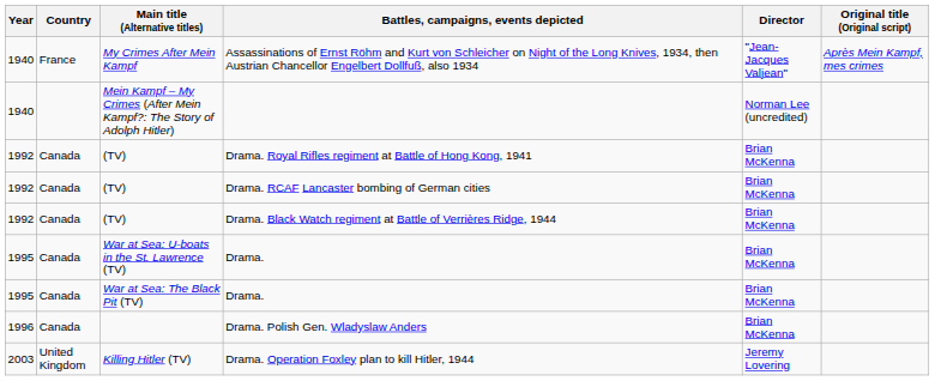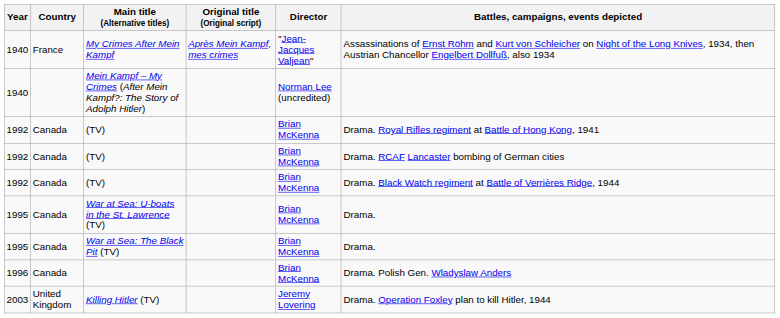 <table class="wikitable sortable" style="width:100%;">
 <tr>
 <th class="unsortable">Year</th>
 <th width= 80>Country</th>
 <th width=160>Main title<br><small>(Alternative titles)</small></th>
+<th width=140>Original title<br><small>(Original script)</small></th>
+<th width=100>Director</th>
 <th class="unsortable">Battles, campaigns, events depicted</th>
-<th width=100>Director</th>
-<th width=140>Original title<br><small>(Original script)</small></th>
 </tr>
 <tr>
 <td>1940</td>
 <td>France</td>
 <td><em><a href='#'>My Crimes After Mein Kampf</a></em></td>
+<td><em><a href='#'>Après Mein Kampf, mes crimes</a></em></td>
+<td>"<a href='#'>Jean-Jacques Valjean</a>"</td>
 <td>Assassinations of <a href='#'>Ernst Röhm</a> and <a href='#'>Kurt von Schleicher</a> on <a href='#'>Night of the Long Knives</a>, 1934, then Austrian Chancellor <a href='#'>Engelbert Dollfuß</a>, also 1934</td>
-<td>"<a href='#'>Jean-Jacques Valjean</a>"</td>
-<td><em><a href='#'>Après Mein Kampf, mes crimes</a></em></td>
 </tr>
 <tr>
 <td>1940</td>
 <td></td>
 <td><em><a href='#'>Mein Kampf – My Crimes</a></em> (<em>After Mein Kampf?: The Story of Adolph Hitler</em>)</td>
 <td></td>
 <td><a href='#'>Norman Lee</a> (uncredited)</td>
 <td></td>
 </tr>
 <tr>
 <td>1992</td>
 <td>Canada</td>
 <td><em></em> (TV)</td>
+<td></td>
+<td><a href='#'>Brian McKenna</a></td>
 <td>Drama. <a href='#'>Royal Rifles regiment</a> at <a href='#'>Battle of Hong Kong</a>, 1941</td>
-<td><a href='#'>Brian McKenna</a></td>
-<td></td>
 </tr>
 <tr>
 <td>1992</td>
 <td>Canada</td>
 <td><em></em> (TV)</td>
+<td></td>
+<td><a href='#'>Brian McKenna</a></td>
 <td>Drama. <a href='#'>RCAF</a> <a href='#'>Lancaster</a> bombing of German cities</td>
-<td><a href='#'>Brian McKenna</a></td>
-<td></td>
 </tr>
 <tr>
 <td>1992</td>
 <td>Canada</td>
 <td><em></em> (TV)</td>
+<td></td>
+<td><a href='#'>Brian McKenna</a></td>
 <td>Drama. <a href='#'>Black Watch regiment</a> at <a href='#'>Battle of Verrières Ridge</a>, 1944</td>
-<td><a href='#'>Brian McKenna</a></td>
-<td></td>
 </tr>
 <tr>
 <td>1995</td>
 <td>Canada</td>
 <td><em><a href='#'>War at Sea: U-boats in the St. Lawrence</a></em> (TV)</td>
+<td></td>
+<td><a href='#'>Brian McKenna</a></td>
 <td>Drama.</td>
-<td><a href='#'>Brian McKenna</a></td>
-<td></td>
 </tr>
 <tr>
 <td>1995</td>
 <td>Canada</td>
 <td><em><a href='#'>War at Sea: The Black Pit</a></em> (TV)</td>
+<td></td>
+<td><a href='#'>Brian McKenna</a></td>
 <td>Drama.</td>
-<td><a href='#'>Brian McKenna</a></td>
-<td></td>
 </tr>
 <tr>
 <td>1996</td>
 <td>Canada</td>
 <td><em></em></td>
+<td></td>
+<td><a href='#'>Brian McKenna</a></td>
 <td>Drama. Polish Gen. <a href='#'>Wladyslaw Anders</a></td>
-<td><a href='#'>Brian McKenna</a></td>
-<td></td>
 </tr>
 <tr>
 <td>2003</td>
 <td>United Kingdom</td>
 <td><em><a href='#'>Killing Hitler</a></em> (TV)</td>
+<td></td>
+<td><a href='#'>Jeremy Lovering</a></td>
 <td>Drama. <a href='#'>Operation Foxley</a> plan to kill Hitler, 1944</td>
-<td><a href='#'>Jeremy Lovering</a></td>
-<td></td>
 </tr>
 </table>
